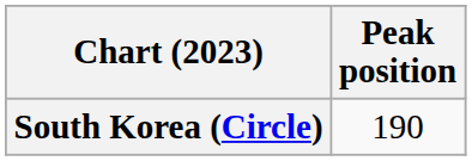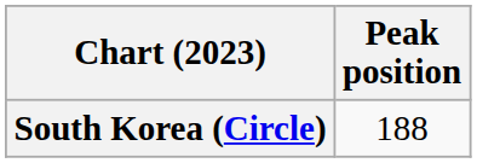 <table class="wikitable plainrowheaders" style="text-align:center">
 <tr>
 <th scope="col">Chart (2023)</th>
 <th scope="col">Peak<br>position</th>
 </tr>
 <tr>
 <th scope="row">South Korea (<a href='#'>Circle</a>)</th>
-<td>190</td>
+<td>188</td>
 </tr>
 </table>
